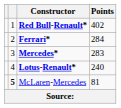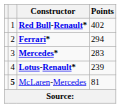 <table class="wikitable" style="font-size: 85%;">
 <tr>
 <th></th>
 <th></th>
 <th>Constructor</th>
 <th>Points</th>
 </tr>
 <tr>
 <td align="left"></td>
 <td align="center">1</td>
 <td> <strong><a href='#'>Red Bull</a>-<a href='#'>Renault</a>*</strong></td>
 <td align="left">402</td>
 </tr>
 <tr>
 <td align="left"></td>
 <td align="center">2</td>
 <td> <strong><a href='#'>Ferrari</a>*</strong></td>
-<td align="left">284</td>
+<td align="left">294</td>
 </tr>
 <tr>
 <td align="left"></td>
 <td align="center">3</td>
 <td> <strong><a href='#'>Mercedes</a>*</strong></td>
 <td align="left">283</td>
 </tr>
 <tr>
 <td align="left"></td>
 <td align="center">4</td>
 <td> <strong><a href='#'>Lotus</a>-<a href='#'>Renault</a>*</strong></td>
-<td align="left">240</td>
+<td align="left">239</td>
 </tr>
 <tr>
 <td align="left"></td>
 <td align="center"><strong>5</strong></td>
 <td> <a href='#'>McLaren</a>-<a href='#'>Mercedes</a></td>
 <td align="left">81</td>
 </tr>
 <tr>
 <th colspan=4>Source:</th>
 </tr>
 </table>
